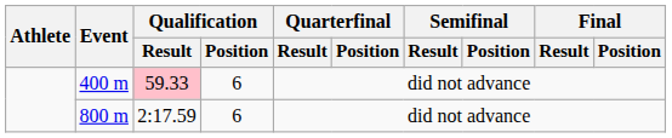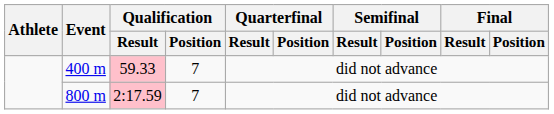 <table class=wikitable style="font-size:90%">
 <tr>
 <th rowspan="2">Athlete</th>
 <th rowspan="2">Event</th>
 <th colspan="2">Qualification</th>
 <th colspan="2">Quarterfinal</th>
 <th colspan="2">Semifinal</th>
 <th colspan="2">Final</th>
 </tr>
 <tr style="font-size:95%">
 <th>Result</th>
 <th>Position</th>
 <th>Result</th>
 <th>Position</th>
 <th>Result</th>
 <th>Position</th>
 <th>Result</th>
 <th>Position</th>
 </tr>
 <tr align=center>
 <td align=left rowspan=2></td>
 <td align=left><a href='#'>400 m</a></td>
 <td style="background: pink;">59.33</td>
-<td>6</td>
+<td>7</td>
 <td colspan=6>did not advance</td>
 </tr>
 <tr align=center>
 <td align=left><a href='#'>800 m</a></td>
-<td>2:17.59</td>
-<td>6</td>
+<td style="background: pink;">2:17.59</td>
+<td>7</td>
 <td colspan=6>did not advance</td>
 </tr>
 </table>
